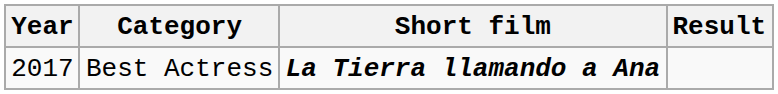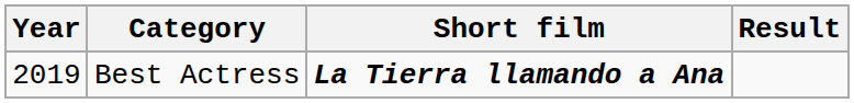 <table class="wikitable sortable">
 <tr>
 <th>Year</th>
 <th>Category</th>
 <th>Short film</th>
 <th>Result</th>
 </tr>
 <tr>
-<td>2017</td>
+<td>2019</td>
 <td>Best Actress</td>
 <td><strong><em>La Tierra llamando a Ana</em></strong></td>
 <td></td>
 </tr>
 <tr>
 </tr>
 </table>
